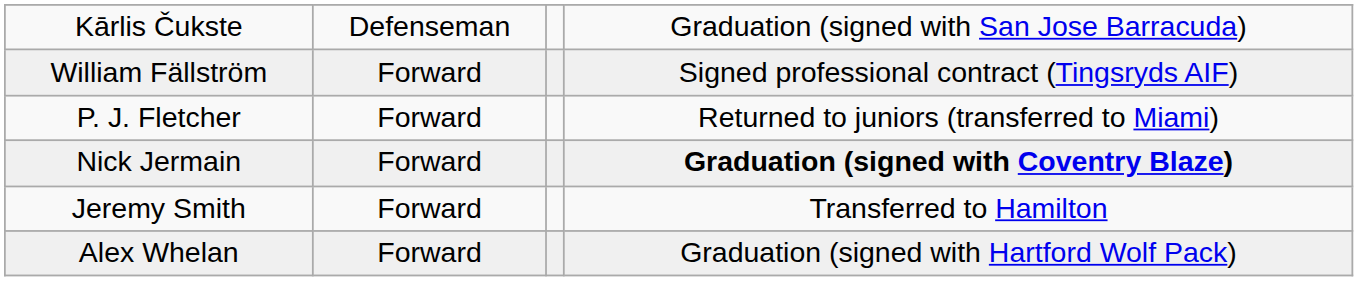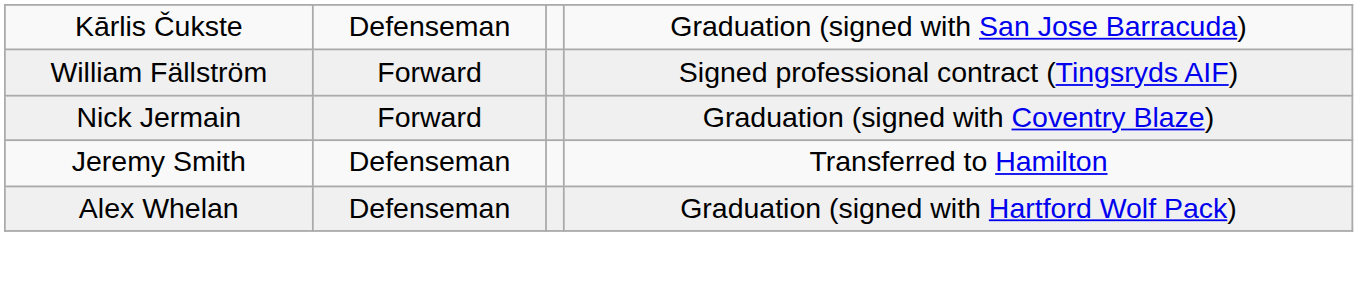 <table class="wikitable" width="60%">
 <tr align="center" bgcolor="">
 <td>Kārlis Čukste</td>
 <td>Defenseman</td>
 <td></td>
 <td>Graduation (signed with <a href='#'>San Jose Barracuda</a>)</td>
 </tr>
 <tr align="center" bgcolor="f0f0f0">
 <td>William Fällström</td>
 <td>Forward</td>
 <td></td>
 <td>Signed professional contract (<a href='#'>Tingsryds AIF</a>)</td>
 </tr>
-<tr align="center" bgcolor="">
-<td>P. J. Fletcher</td>
-<td>Forward</td>
-<td></td>
-<td>Returned to juniors (transferred to <a href='#'>Miami</a>)</td>
-</tr>
 <tr align="center" bgcolor="f0f0f0">
 <td>Nick Jermain</td>
 <td>Forward</td>
 <td></td>
-<td><strong>Graduation (signed with <a href='#'>Coventry Blaze</a>)</strong></td>
+<td>Graduation (signed with <a href='#'>Coventry Blaze</a>)</td>
 </tr>
 <tr align="center" bgcolor="">
 <td>Jeremy Smith</td>
-<td>Forward</td>
+<td>Defenseman</td>
 <td></td>
 <td>Transferred to <a href='#'>Hamilton</a></td>
 </tr>
 <tr align="center" bgcolor="f0f0f0">
 <td>Alex Whelan</td>
-<td>Forward</td>
+<td>Defenseman</td>
 <td></td>
 <td>Graduation (signed with <a href='#'>Hartford Wolf Pack</a>)</td>
 </tr>
 </table>
